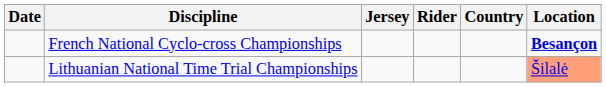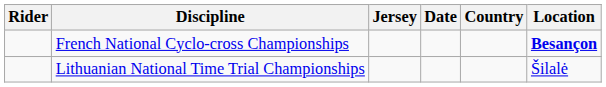 <table class="wikitable">
 <tr>
-<th>Date</th>
+<th>Rider</th>
 <th>Discipline</th>
 <th>Jersey</th>
-<th>Rider</th>
+<th>Date</th>
 <th>Country</th>
 <th>Location</th>
 </tr>
 <tr>
 <td></td>
 <td><a href='#'>French National Cyclo-cross Championships</a></td>
 <td></td>
 <td></td>
 <td></td>
 <td><strong><a href='#'>Besançon</a></strong></td>
 </tr>
 <tr>
 <td></td>
 <td><a href='#'>Lithuanian National Time Trial Championships</a></td>
 <td></td>
 <td></td>
 <td></td>
-<td style="background: lightsalmon;"><a href='#'>Šilalė</a></td>
+<td><a href='#'>Šilalė</a></td>
 </tr>
 </table>
